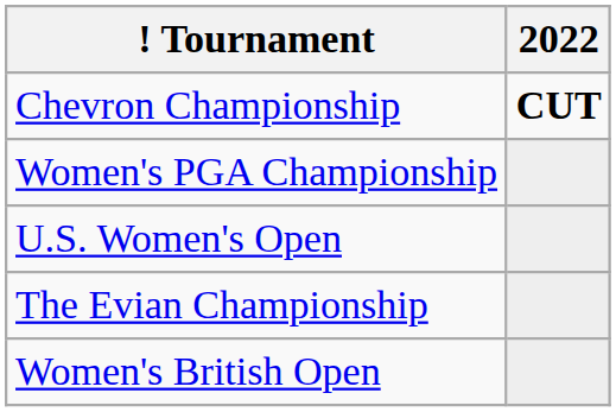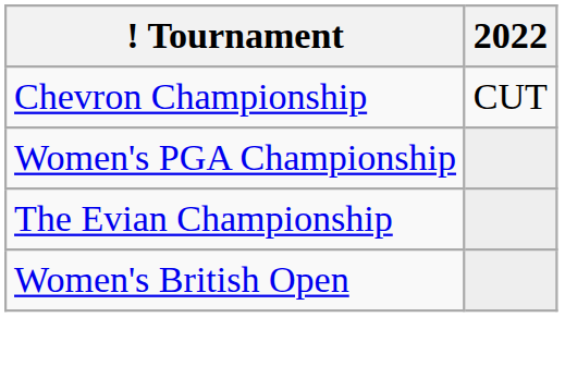 <table class="wikitable" style="font-size:95%;text-align:center;">
 <tr>
 <th>! Tournament</th>
 <th>2022</th>
 </tr>
 <tr>
 <td align=left><a href='#'>Chevron Championship</a></td>
-<td><strong>CUT</strong></td>
+<td>CUT</td>
 </tr>
 <tr>
 <td align=left><a href='#'>Women's PGA Championship</a></td>
-<td style="background:#eeeeee;"></td>
-</tr>
-<tr>
-<td align=left><a href='#'>U.S. Women's Open</a></td>
 <td style="background:#eeeeee;"></td>
 </tr>
 <tr>
 <td align=left><a href='#'>The Evian Championship</a></td>
 <td style="background:#eeeeee;"></td>
 </tr>
 <tr>
 <td align=left><a href='#'>Women's British Open</a></td>
 <td style="background:#eeeeee;"></td>
 </tr>
 </table>
